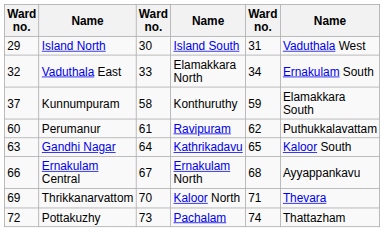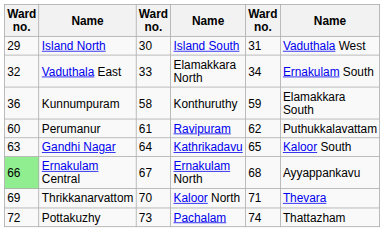 <table class="wikitable sortable" style="font-size: 95%;">
 <tr>
 <th width="20px">Ward no.</th>
 <th width="75px">Name</th>
 <th width="20px">Ward no.</th>
 <th width="75px">Name</th>
 <th width="20px">Ward no.</th>
 <th width="75px">Name</th>
 </tr>
 <tr>
 <td>29</td>
 <td><a href='#'>Island North</a></td>
 <td>30</td>
 <td><a href='#'>Island South</a></td>
 <td>31</td>
 <td><a href='#'>Vaduthala</a> West</td>
 </tr>
 <tr>
 <td>32</td>
 <td><a href='#'>Vaduthala</a> East</td>
 <td>33</td>
 <td>Elamakkara North</td>
 <td>34</td>
 <td><a href='#'>Ernakulam</a> South</td>
 </tr>
 <tr>
-<td>37</td>
+<td>36</td>
 <td>Kunnumpuram</td>
 <td>58</td>
 <td>Konthuruthy</td>
 <td>59</td>
 <td>Elamakkara South</td>
 </tr>
 <tr>
 <td>60</td>
 <td>Perumanur</td>
 <td>61</td>
 <td><a href='#'>Ravipuram</a></td>
 <td>62</td>
 <td>Puthukkalavattam</td>
 </tr>
 <tr>
 <td>63</td>
 <td><a href='#'>Gandhi Nagar</a></td>
 <td>64</td>
 <td><a href='#'>Kathrikadavu</a></td>
 <td>65</td>
 <td><a href='#'>Kaloor</a> South</td>
 </tr>
 <tr>
-<td>66</td>
+<td style="background: lightgreen;">66</td>
 <td><a href='#'>Ernakulam</a> Central</td>
 <td>67</td>
 <td><a href='#'>Ernakulam</a> North</td>
 <td>68</td>
 <td>Ayyappankavu</td>
 </tr>
 <tr>
 <td>69</td>
 <td>Thrikkanarvattom</td>
 <td>70</td>
 <td><a href='#'>Kaloor</a> North</td>
 <td>71</td>
 <td><a href='#'>Thevara</a></td>
 </tr>
 <tr>
 <td>72</td>
 <td>Pottakuzhy</td>
 <td>73</td>
 <td><a href='#'>Pachalam</a></td>
 <td>74</td>
 <td>Thattazham</td>
 </tr>
 </table>
